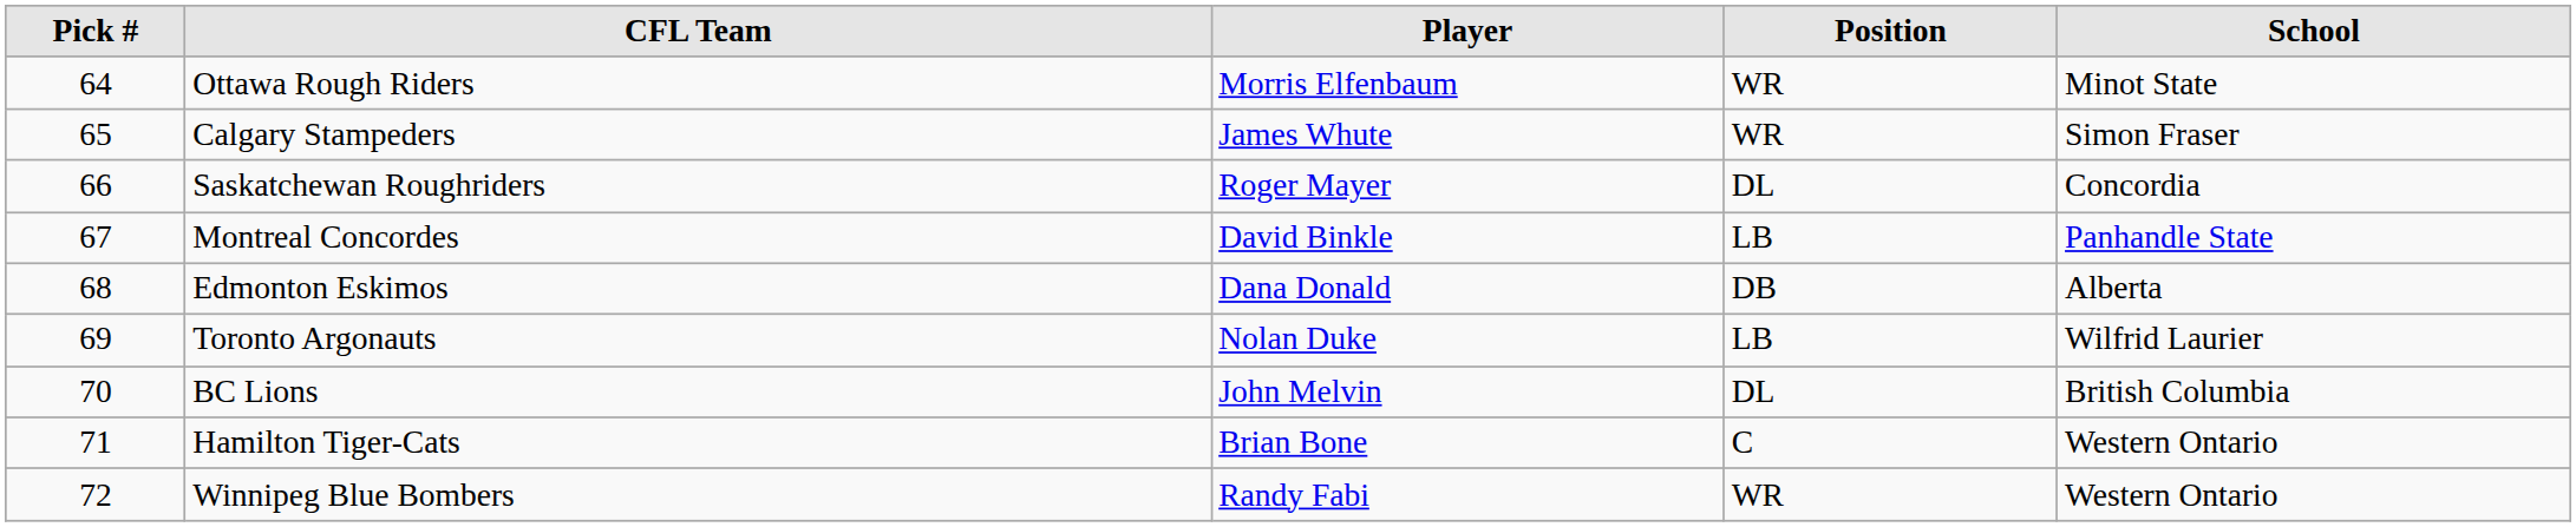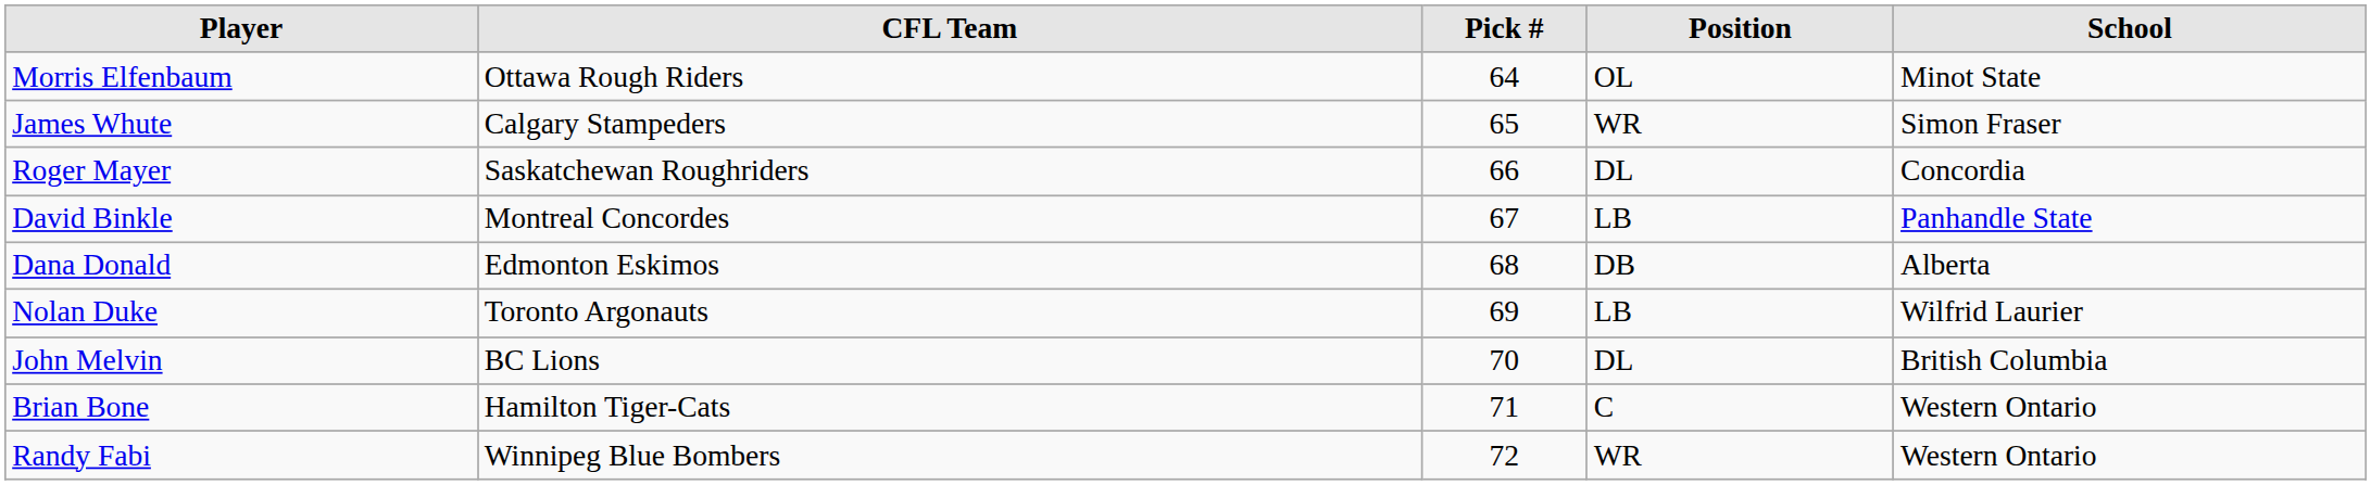 <table class="wikitable" style="width: 100%">
 <tr>
+<th width=20% style="background:#E5E5E5;">Player</th>
+<th width=40% style="background:#E5E5E5;">CFL Team</th>
 <th style="background:#E5E5E5;" width=7%>Pick #</th>
-<th width=40% style="background:#E5E5E5;">CFL Team</th>
-<th width=20% style="background:#E5E5E5;">Player</th>
 <th width=13% style="background:#E5E5E5;">Position</th>
 <th width=20% style="background:#E5E5E5;">School</th>
 </tr>
 <tr>
+<td><a href='#'>Morris Elfenbaum</a></td>
+<td>Ottawa Rough Riders</td>
 <td align=center>64</td>
-<td>Ottawa Rough Riders</td>
-<td><a href='#'>Morris Elfenbaum</a></td>
-<td>WR</td>
+<td>OL</td>
 <td>Minot State</td>
 </tr>
 <tr>
+<td><a href='#'>James Whute</a></td>
+<td>Calgary Stampeders</td>
 <td align=center>65</td>
-<td>Calgary Stampeders</td>
-<td><a href='#'>James Whute</a></td>
 <td>WR</td>
 <td>Simon Fraser</td>
 </tr>
 <tr>
+<td><a href='#'>Roger Mayer</a></td>
+<td>Saskatchewan Roughriders</td>
 <td align=center>66</td>
-<td>Saskatchewan Roughriders</td>
-<td><a href='#'>Roger Mayer</a></td>
 <td>DL</td>
 <td>Concordia</td>
 </tr>
 <tr>
+<td><a href='#'>David Binkle</a></td>
+<td>Montreal Concordes</td>
 <td align=center>67</td>
-<td>Montreal Concordes</td>
-<td><a href='#'>David Binkle</a></td>
 <td>LB</td>
 <td><a href='#'>Panhandle State</a></td>
 </tr>
 <tr>
+<td><a href='#'>Dana Donald</a></td>
+<td>Edmonton Eskimos</td>
 <td align=center>68</td>
-<td>Edmonton Eskimos</td>
-<td><a href='#'>Dana Donald</a></td>
 <td>DB</td>
 <td>Alberta</td>
 </tr>
 <tr>
+<td><a href='#'>Nolan Duke</a></td>
+<td>Toronto Argonauts</td>
 <td align=center>69</td>
-<td>Toronto Argonauts</td>
-<td><a href='#'>Nolan Duke</a></td>
 <td>LB</td>
 <td>Wilfrid Laurier</td>
 </tr>
 <tr>
+<td><a href='#'>John Melvin</a></td>
+<td>BC Lions</td>
 <td align=center>70</td>
-<td>BC Lions</td>
-<td><a href='#'>John Melvin</a></td>
 <td>DL</td>
 <td>British Columbia</td>
 </tr>
 <tr>
+<td><a href='#'>Brian Bone</a></td>
+<td>Hamilton Tiger-Cats</td>
 <td align=center>71</td>
-<td>Hamilton Tiger-Cats</td>
-<td><a href='#'>Brian Bone</a></td>
 <td>C</td>
 <td>Western Ontario</td>
 </tr>
 <tr>
+<td><a href='#'>Randy Fabi</a></td>
+<td>Winnipeg Blue Bombers</td>
 <td align=center>72</td>
-<td>Winnipeg Blue Bombers</td>
-<td><a href='#'>Randy Fabi</a></td>
 <td>WR</td>
 <td>Western Ontario</td>
 </tr>
 </table>
